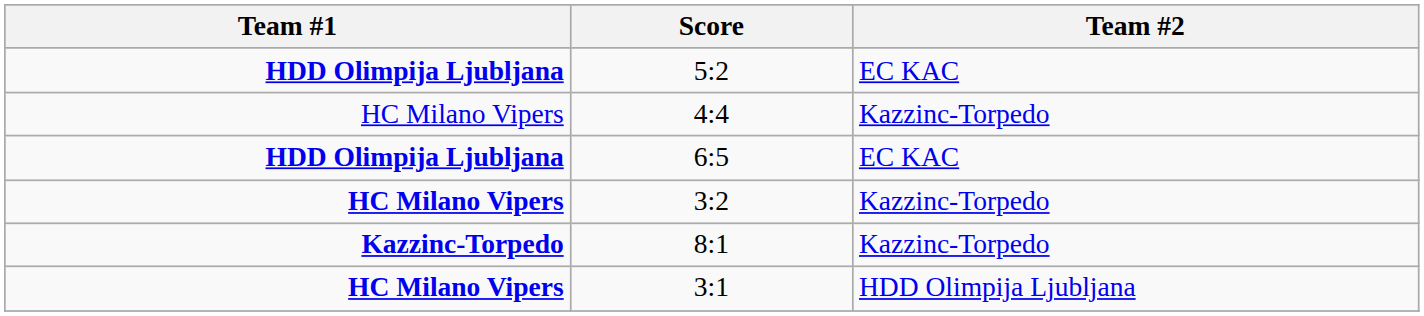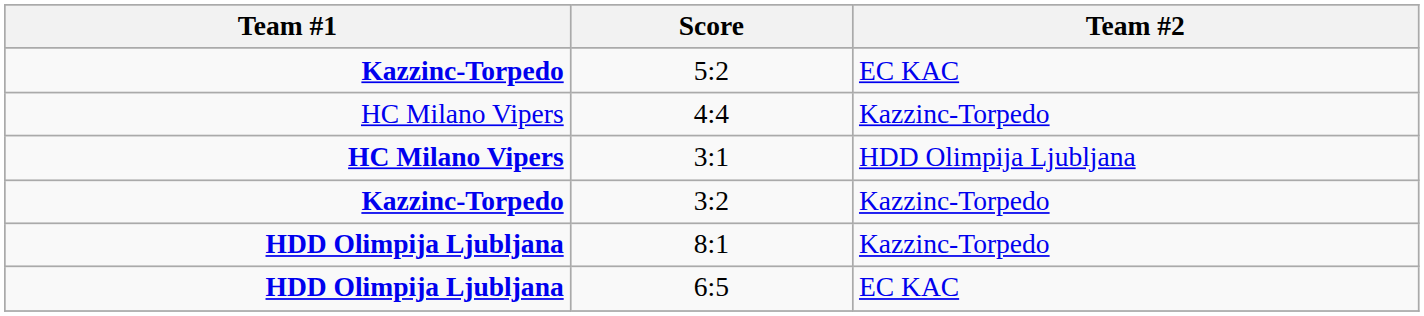 <table class="wikitable" style="text-align: center;">
 <tr>
 <th width=22%>Team #1</th>
 <th width=11%>Score</th>
 <th width=22%>Team #2</th>
 </tr>
 <tr>
-<td style="text-align: right;"><strong><a href='#'>HDD Olimpija Ljubljana</a></strong> </td>
+<td style="text-align: right;"><strong><a href='#'>Kazzinc-Torpedo</a></strong> </td>
 <td>5:2</td>
 <td style="text-align: left;"> <a href='#'>EC KAC</a></td>
 </tr>
 <tr>
 <td style="text-align: right;"><a href='#'>HC Milano Vipers</a> </td>
 <td>4:4</td>
 <td style="text-align: left;"> <a href='#'>Kazzinc-Torpedo</a></td>
 </tr>
 <tr>
+<td style="text-align: right;"><strong><a href='#'>HC Milano Vipers</a></strong> </td>
+<td>3:1</td>
+<td style="text-align: left;"> <a href='#'>HDD Olimpija Ljubljana</a></td>
+</tr>
+<tr>
+<td style="text-align: right;"><strong><a href='#'>Kazzinc-Torpedo</a></strong> </td>
+<td>3:2</td>
+<td style="text-align: left;"> <a href='#'>Kazzinc-Torpedo</a></td>
+</tr>
+<tr>
+<td style="text-align: right;"><strong><a href='#'>HDD Olimpija Ljubljana</a></strong> </td>
+<td>8:1</td>
+<td style="text-align: left;"> <a href='#'>Kazzinc-Torpedo</a></td>
+</tr>
+<tr>
 <td style="text-align: right;"><strong><a href='#'>HDD Olimpija Ljubljana</a></strong> </td>
 <td>6:5</td>
 <td style="text-align: left;"> <a href='#'>EC KAC</a></td>
 </tr>
-<tr>
-<td style="text-align: right;"><strong><a href='#'>HC Milano Vipers</a></strong> </td>
-<td>3:2</td>
-<td style="text-align: left;"> <a href='#'>Kazzinc-Torpedo</a></td>
-</tr>
-<tr>
-<td style="text-align: right;"><strong><a href='#'>Kazzinc-Torpedo</a></strong> </td>
-<td>8:1</td>
-<td style="text-align: left;"> <a href='#'>Kazzinc-Torpedo</a></td>
-</tr>
-<tr>
-<td style="text-align: right;"><strong><a href='#'>HC Milano Vipers</a></strong> </td>
-<td>3:1</td>
-<td style="text-align: left;"> <a href='#'>HDD Olimpija Ljubljana</a></td>
-</tr>
 </table>
